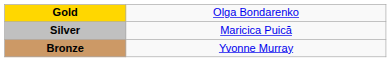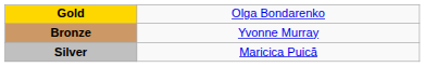 <table class="wikitable" style="text-align:center; " width="35%">
 <tr>
 <td bgcolor="gold"><strong>Gold</strong></td>
 <td><a href='#'>Olga Bondarenko</a><br>  <small><em></em></small></td>
 </tr>
 <tr>
+<td bgcolor="CC9966"><strong>Bronze</strong></td>
+<td><a href='#'>Yvonne Murray</a><br>  <small><em></em></small></td>
+</tr>
+<tr>
 <td bgcolor="silver"><strong>Silver</strong></td>
 <td><a href='#'>Maricica Puică</a><br>  <small><em></em></small></td>
 </tr>
-<tr>
-<td bgcolor="CC9966"><strong>Bronze</strong></td>
-<td><a href='#'>Yvonne Murray</a><br>  <small><em></em></small></td>
-</tr>
 </table>
